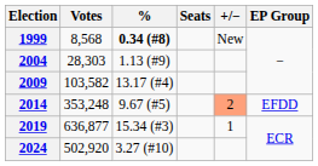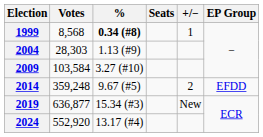 <table class="wikitable" style="text-align:center;">
 <tr>
 <th>Election</th>
 <th>Votes</th>
 <th>%</th>
 <th>Seats</th>
 <th>+/−</th>
 <th>EP Group</th>
 </tr>
 <tr>
 <th><a href='#'>1999</a></th>
 <td>8,568</td>
 <td><strong>0.34 (#8)</strong></td>
 <td></td>
-<td>New</td>
+<td> 1</td>
 <td rowspan=3>−</td>
 </tr>
 <tr>
 <th><a href='#'>2004</a></th>
 <td>28,303</td>
 <td>1.13 (#9)</td>
 <td></td>
 <td></td>
 </tr>
 <tr>
 <th><a href='#'>2009</a></th>
-<td>103,582</td>
-<td>13.17 (#4)</td>
+<td>103,584</td>
+<td>3.27 (#10)</td>
 <td></td>
 <td></td>
 </tr>
 <tr>
 <th><a href='#'>2014</a></th>
-<td>353,248</td>
+<td>359,248</td>
 <td>9.67 (#5)</td>
 <td></td>
-<td style="background: lightsalmon;"> 2</td>
+<td> 2</td>
 <td><a href='#'>EFDD</a></td>
 </tr>
 <tr>
 <th><a href='#'>2019</a></th>
 <td>636,877</td>
 <td>15.34 (#3)</td>
 <td></td>
-<td> 1</td>
+<td>New</td>
 <td rowspan=2><a href='#'>ECR</a></td>
 </tr>
 <tr>
 <th><a href='#'>2024</a></th>
-<td>502,920</td>
-<td>3.27 (#10)</td>
+<td>552,920</td>
+<td>13.17 (#4)</td>
 <td></td>
 <td></td>
 </tr>
 </table>
